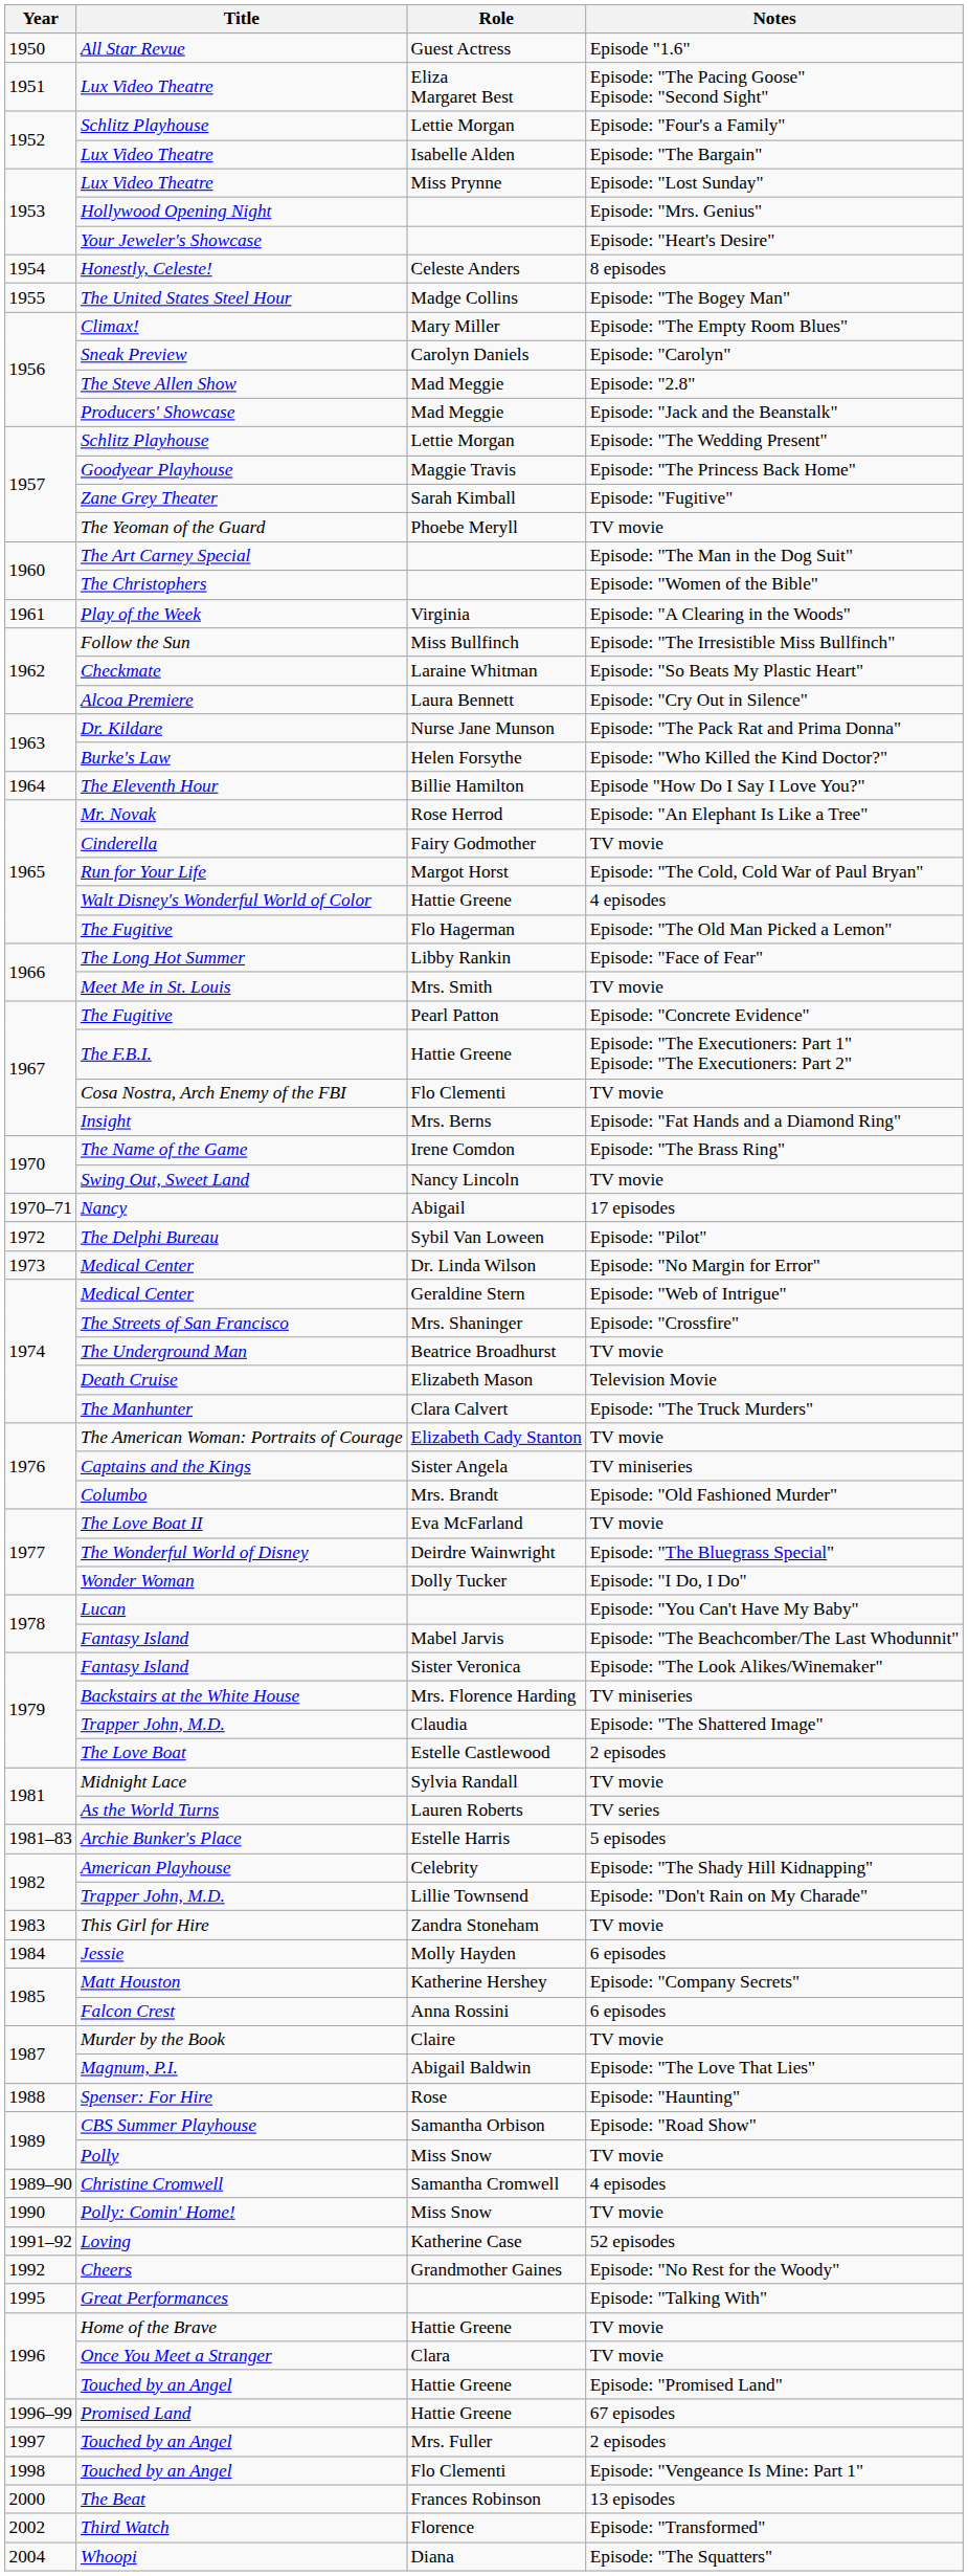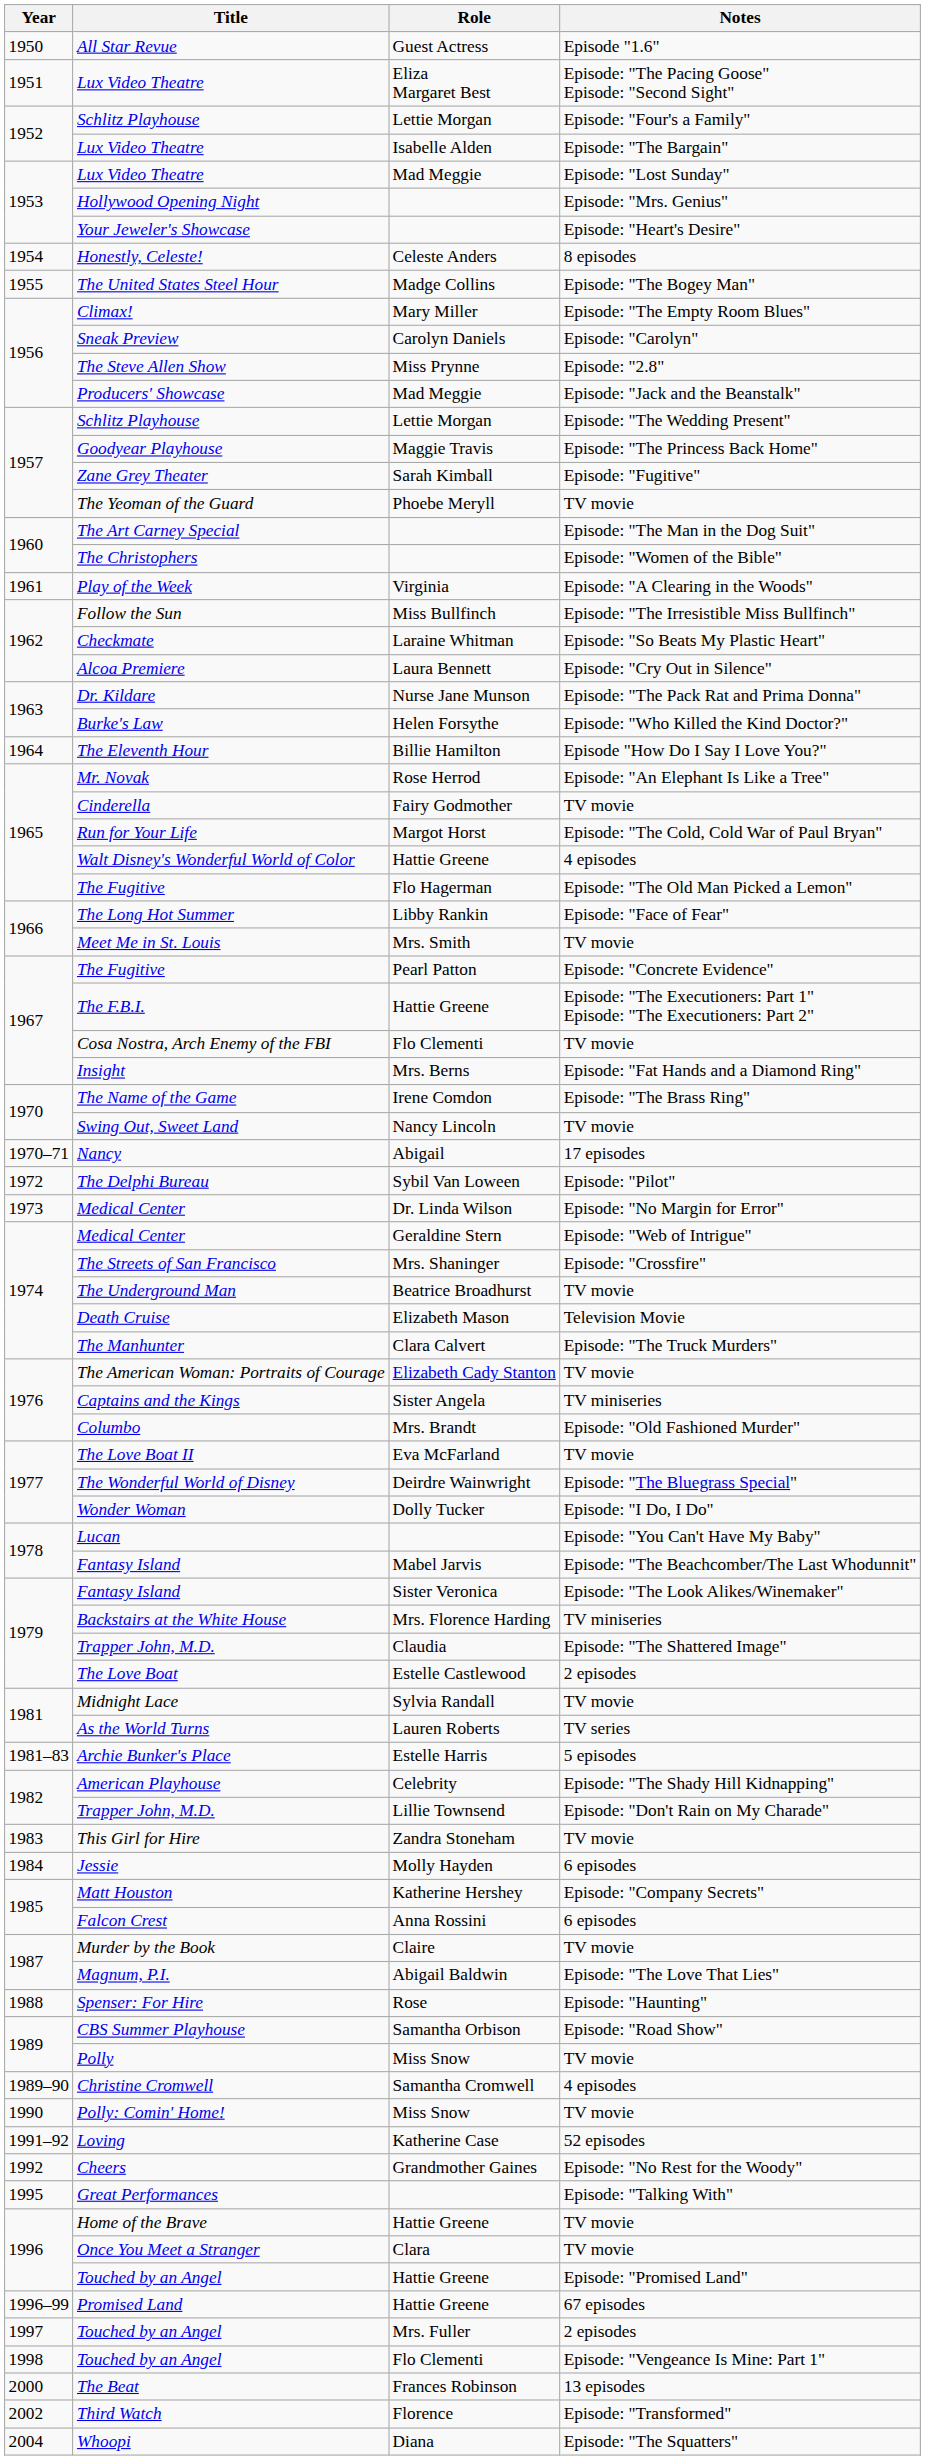 <table class="wikitable">
 <tr>
 <th>Year</th>
 <th>Title</th>
 <th>Role</th>
 <th class="unsortable">Notes</th>
 </tr>
 <tr>
 <td>1950</td>
 <td><em><a href='#'>All Star Revue</a></em></td>
 <td>Guest Actress</td>
 <td>Episode "1.6"</td>
 </tr>
 <tr>
 <td>1951</td>
 <td><em><a href='#'>Lux Video Theatre</a></em></td>
 <td>Eliza<br>Margaret Best</td>
 <td>Episode: "The Pacing Goose"<br>Episode: "Second Sight"</td>
 </tr>
 <tr>
 <td rowspan="2">1952</td>
 <td><em><a href='#'>Schlitz Playhouse</a></em></td>
 <td>Lettie Morgan</td>
 <td>Episode: "Four's a Family"</td>
 </tr>
 <tr>
 <td><em><a href='#'>Lux Video Theatre</a></em></td>
 <td>Isabelle Alden</td>
 <td>Episode: "The Bargain"</td>
 </tr>
 <tr>
 <td rowspan="3">1953</td>
 <td><em><a href='#'>Lux Video Theatre</a></em></td>
-<td>Miss Prynne</td>
+<td>Mad Meggie</td>
 <td>Episode: "Lost Sunday"</td>
 </tr>
 <tr>
 <td><em><a href='#'>Hollywood Opening Night</a></em></td>
 <td></td>
 <td>Episode: "Mrs. Genius"</td>
 </tr>
 <tr>
 <td><em><a href='#'>Your Jeweler's Showcase</a></em></td>
 <td></td>
 <td>Episode: "Heart's Desire"</td>
 </tr>
 <tr>
 <td>1954</td>
 <td><em><a href='#'>Honestly, Celeste!</a></em></td>
 <td>Celeste Anders</td>
 <td>8 episodes</td>
 </tr>
 <tr>
 <td>1955</td>
 <td><em><a href='#'>The United States Steel Hour</a></em></td>
 <td>Madge Collins</td>
 <td>Episode: "The Bogey Man"</td>
 </tr>
 <tr>
 <td rowspan="4">1956</td>
 <td><em><a href='#'>Climax!</a></em></td>
 <td>Mary Miller</td>
 <td>Episode: "The Empty Room Blues"</td>
 </tr>
 <tr>
 <td><em><a href='#'>Sneak Preview</a></em></td>
 <td>Carolyn Daniels</td>
 <td>Episode: "Carolyn"</td>
 </tr>
 <tr>
 <td><em><a href='#'>The Steve Allen Show</a></em></td>
-<td>Mad Meggie</td>
+<td>Miss Prynne</td>
 <td>Episode: "2.8"</td>
 </tr>
 <tr>
 <td><em><a href='#'>Producers' Showcase</a></em></td>
 <td>Mad Meggie</td>
 <td>Episode: "Jack and the Beanstalk"</td>
 </tr>
 <tr>
 <td rowspan="4">1957</td>
 <td><em><a href='#'>Schlitz Playhouse</a></em></td>
 <td>Lettie Morgan</td>
 <td>Episode: "The Wedding Present"</td>
 </tr>
 <tr>
 <td><em><a href='#'>Goodyear Playhouse</a></em></td>
 <td>Maggie Travis</td>
 <td>Episode: "The Princess Back Home"</td>
 </tr>
 <tr>
 <td><em><a href='#'>Zane Grey Theater</a></em></td>
 <td>Sarah Kimball</td>
 <td>Episode: "Fugitive"</td>
 </tr>
 <tr>
 <td><em>The Yeoman of the Guard</em></td>
 <td>Phoebe Meryll</td>
 <td>TV movie</td>
 </tr>
 <tr>
 <td rowspan="2">1960</td>
 <td><em><a href='#'>The Art Carney Special</a></em></td>
 <td></td>
 <td>Episode: "The Man in the Dog Suit"</td>
 </tr>
 <tr>
 <td><em><a href='#'>The Christophers</a></em></td>
 <td></td>
 <td>Episode: "Women of the Bible"</td>
 </tr>
 <tr>
 <td>1961</td>
 <td><em><a href='#'>Play of the Week</a></em></td>
 <td>Virginia</td>
 <td>Episode: "A Clearing in the Woods"</td>
 </tr>
 <tr>
 <td rowspan="3">1962</td>
 <td><em>Follow the Sun</em></td>
 <td>Miss Bullfinch</td>
 <td>Episode: "The Irresistible Miss Bullfinch"</td>
 </tr>
 <tr>
 <td><em><a href='#'>Checkmate</a></em></td>
 <td>Laraine Whitman</td>
 <td>Episode: "So Beats My Plastic Heart"</td>
 </tr>
 <tr>
 <td><em><a href='#'>Alcoa Premiere</a></em></td>
 <td>Laura Bennett</td>
 <td>Episode: "Cry Out in Silence"</td>
 </tr>
 <tr>
 <td rowspan="2">1963</td>
 <td><em><a href='#'>Dr. Kildare</a></em></td>
 <td>Nurse Jane Munson</td>
 <td>Episode: "The Pack Rat and Prima Donna"</td>
 </tr>
 <tr>
 <td><em><a href='#'>Burke's Law</a></em></td>
 <td>Helen Forsythe</td>
 <td>Episode: "Who Killed the Kind Doctor?"</td>
 </tr>
 <tr>
 <td>1964</td>
 <td><em><a href='#'>The Eleventh Hour</a></em></td>
 <td>Billie Hamilton</td>
 <td>Episode "How Do I Say I Love You?"</td>
 </tr>
 <tr>
 <td rowspan="5">1965</td>
 <td><em><a href='#'>Mr. Novak</a></em></td>
 <td>Rose Herrod</td>
 <td>Episode: "An Elephant Is Like a Tree"</td>
 </tr>
 <tr>
 <td><em><a href='#'>Cinderella</a></em></td>
 <td>Fairy Godmother</td>
 <td>TV movie</td>
 </tr>
 <tr>
 <td><em><a href='#'>Run for Your Life</a></em></td>
 <td>Margot Horst</td>
 <td>Episode: "The Cold, Cold War of Paul Bryan"</td>
 </tr>
 <tr>
 <td><em><a href='#'>Walt Disney's Wonderful World of Color</a></em></td>
 <td>Hattie Greene</td>
 <td>4 episodes</td>
 </tr>
 <tr>
 <td><em><a href='#'>The Fugitive</a></em></td>
 <td>Flo Hagerman</td>
 <td>Episode: "The Old Man Picked a Lemon"</td>
 </tr>
 <tr>
 <td rowspan="2">1966</td>
 <td><em><a href='#'>The Long Hot Summer</a></em></td>
 <td>Libby Rankin</td>
 <td>Episode: "Face of Fear"</td>
 </tr>
 <tr>
 <td><em><a href='#'>Meet Me in St. Louis</a></em></td>
 <td>Mrs. Smith</td>
 <td>TV movie</td>
 </tr>
 <tr>
 <td rowspan="4">1967</td>
 <td><em><a href='#'>The Fugitive</a></em></td>
 <td>Pearl Patton</td>
 <td>Episode: "Concrete Evidence"</td>
 </tr>
 <tr>
 <td><em><a href='#'>The F.B.I.</a></em></td>
 <td>Hattie Greene</td>
 <td>Episode: "The Executioners: Part 1"<br>Episode: "The Executioners: Part 2"</td>
 </tr>
 <tr>
 <td><em>Cosa Nostra, Arch Enemy of the FBI</em></td>
 <td>Flo Clementi</td>
 <td>TV movie</td>
 </tr>
 <tr>
 <td><em><a href='#'>Insight</a></em></td>
 <td>Mrs. Berns</td>
 <td>Episode: "Fat Hands and a Diamond Ring"</td>
 </tr>
 <tr>
 <td rowspan="2">1970</td>
 <td><em><a href='#'>The Name of the Game</a></em></td>
 <td>Irene Comdon</td>
 <td>Episode: "The Brass Ring"</td>
 </tr>
 <tr>
 <td><em><a href='#'>Swing Out, Sweet Land</a></em></td>
 <td>Nancy Lincoln</td>
 <td>TV movie</td>
 </tr>
 <tr>
 <td>1970–71</td>
 <td><em><a href='#'>Nancy</a></em></td>
 <td>Abigail</td>
 <td>17 episodes</td>
 </tr>
 <tr>
 <td>1972</td>
 <td><em><a href='#'>The Delphi Bureau</a></em></td>
 <td>Sybil Van Loween</td>
 <td>Episode: "Pilot"</td>
 </tr>
 <tr>
 <td>1973</td>
 <td><em><a href='#'>Medical Center</a></em></td>
 <td>Dr. Linda Wilson</td>
 <td>Episode: "No Margin for Error"</td>
 </tr>
 <tr>
 <td rowspan="5">1974</td>
 <td><em><a href='#'>Medical Center</a></em></td>
 <td>Geraldine Stern</td>
 <td>Episode: "Web of Intrigue"</td>
 </tr>
 <tr>
 <td><em><a href='#'>The Streets of San Francisco</a></em></td>
 <td>Mrs. Shaninger</td>
 <td>Episode: "Crossfire"</td>
 </tr>
 <tr>
 <td><em><a href='#'>The Underground Man</a></em></td>
 <td>Beatrice Broadhurst</td>
 <td>TV movie</td>
 </tr>
 <tr>
 <td><em><a href='#'>Death Cruise</a></em></td>
 <td>Elizabeth Mason</td>
 <td>Television Movie</td>
 </tr>
 <tr>
 <td><em><a href='#'>The Manhunter</a></em></td>
 <td>Clara Calvert</td>
 <td>Episode: "The Truck Murders"</td>
 </tr>
 <tr>
 <td rowspan="3">1976</td>
 <td><em>The American Woman: Portraits of Courage</em></td>
 <td><a href='#'>Elizabeth Cady Stanton</a></td>
 <td>TV movie</td>
 </tr>
 <tr>
 <td><em><a href='#'>Captains and the Kings</a></em></td>
 <td>Sister Angela</td>
 <td>TV miniseries</td>
 </tr>
 <tr>
 <td><em><a href='#'>Columbo</a></em></td>
 <td>Mrs. Brandt</td>
 <td>Episode: "Old Fashioned Murder"</td>
 </tr>
 <tr>
 <td rowspan="3">1977</td>
 <td><em><a href='#'>The Love Boat II</a></em></td>
 <td>Eva McFarland</td>
 <td>TV movie</td>
 </tr>
 <tr>
 <td><em><a href='#'>The Wonderful World of Disney</a></em></td>
 <td>Deirdre Wainwright</td>
 <td>Episode: "<a href='#'>The Bluegrass Special</a>"</td>
 </tr>
 <tr>
 <td><em><a href='#'>Wonder Woman</a></em></td>
 <td>Dolly Tucker</td>
 <td>Episode: "I Do, I Do"</td>
 </tr>
 <tr>
 <td rowspan="2">1978</td>
 <td><em><a href='#'>Lucan</a></em></td>
 <td></td>
 <td>Episode: "You Can't Have My Baby"</td>
 </tr>
 <tr>
 <td><em><a href='#'>Fantasy Island</a></em></td>
 <td>Mabel Jarvis</td>
 <td>Episode: "The Beachcomber/The Last Whodunnit"</td>
 </tr>
 <tr>
 <td rowspan="4">1979</td>
 <td><em><a href='#'>Fantasy Island</a></em></td>
 <td>Sister Veronica</td>
 <td>Episode: "The Look Alikes/Winemaker"</td>
 </tr>
 <tr>
 <td><em><a href='#'>Backstairs at the White House</a></em></td>
 <td>Mrs. Florence Harding</td>
 <td>TV miniseries</td>
 </tr>
 <tr>
 <td><em><a href='#'>Trapper John, M.D.</a></em></td>
 <td>Claudia</td>
 <td>Episode: "The Shattered Image"</td>
 </tr>
 <tr>
 <td><em><a href='#'>The Love Boat</a></em></td>
 <td>Estelle Castlewood</td>
 <td>2 episodes</td>
 </tr>
 <tr>
 <td rowspan="2">1981</td>
 <td><em>Midnight Lace</em></td>
 <td>Sylvia Randall</td>
 <td>TV movie</td>
 </tr>
 <tr>
 <td><em><a href='#'>As the World Turns</a></em></td>
 <td>Lauren Roberts</td>
 <td>TV series</td>
 </tr>
 <tr>
 <td>1981–83</td>
 <td><em><a href='#'>Archie Bunker's Place</a></em></td>
 <td>Estelle Harris</td>
 <td>5 episodes</td>
 </tr>
 <tr>
 <td rowspan="2">1982</td>
 <td><em><a href='#'>American Playhouse</a></em></td>
 <td>Celebrity</td>
 <td>Episode: "The Shady Hill Kidnapping"</td>
 </tr>
 <tr>
 <td><em><a href='#'>Trapper John, M.D.</a></em></td>
 <td>Lillie Townsend</td>
 <td>Episode: "Don't Rain on My Charade"</td>
 </tr>
 <tr>
 <td>1983</td>
 <td><em>This Girl for Hire</em></td>
 <td>Zandra Stoneham</td>
 <td>TV movie</td>
 </tr>
 <tr>
 <td>1984</td>
 <td><em><a href='#'>Jessie</a></em></td>
 <td>Molly Hayden</td>
 <td>6 episodes</td>
 </tr>
 <tr>
 <td rowspan="2">1985</td>
 <td><em><a href='#'>Matt Houston</a></em></td>
 <td>Katherine Hershey</td>
 <td>Episode: "Company Secrets"</td>
 </tr>
 <tr>
 <td><em><a href='#'>Falcon Crest</a></em></td>
 <td>Anna Rossini</td>
 <td>6 episodes</td>
 </tr>
 <tr>
 <td rowspan="2">1987</td>
 <td><em>Murder by the Book</em></td>
 <td>Claire</td>
 <td>TV movie</td>
 </tr>
 <tr>
 <td><em><a href='#'>Magnum, P.I.</a></em></td>
 <td>Abigail Baldwin</td>
 <td>Episode: "The Love That Lies"</td>
 </tr>
 <tr>
 <td>1988</td>
 <td><em><a href='#'>Spenser: For Hire</a></em></td>
 <td>Rose</td>
 <td>Episode: "Haunting"</td>
 </tr>
 <tr>
 <td rowspan="2">1989</td>
 <td><em><a href='#'>CBS Summer Playhouse</a></em></td>
 <td>Samantha Orbison</td>
 <td>Episode: "Road Show"</td>
 </tr>
 <tr>
 <td><em><a href='#'>Polly</a></em></td>
 <td>Miss Snow</td>
 <td>TV movie</td>
 </tr>
 <tr>
 <td>1989–90</td>
 <td><em><a href='#'>Christine Cromwell</a></em></td>
 <td>Samantha Cromwell</td>
 <td>4 episodes</td>
 </tr>
 <tr>
 <td>1990</td>
 <td><em><a href='#'>Polly: Comin' Home!</a></em></td>
 <td>Miss Snow</td>
 <td>TV movie</td>
 </tr>
 <tr>
 <td>1991–92</td>
 <td><em><a href='#'>Loving</a></em></td>
 <td>Katherine Case</td>
 <td>52 episodes</td>
 </tr>
 <tr>
 <td>1992</td>
 <td><em><a href='#'>Cheers</a></em></td>
 <td>Grandmother Gaines</td>
 <td>Episode: "No Rest for the Woody"</td>
 </tr>
 <tr>
 <td>1995</td>
 <td><em><a href='#'>Great Performances</a></em></td>
 <td></td>
 <td>Episode: "Talking With"</td>
 </tr>
 <tr>
 <td rowspan="3">1996</td>
 <td><em>Home of the Brave</em></td>
 <td>Hattie Greene</td>
 <td>TV movie</td>
 </tr>
 <tr>
 <td><em><a href='#'>Once You Meet a Stranger</a></em></td>
 <td>Clara</td>
 <td>TV movie</td>
 </tr>
 <tr>
 <td><em><a href='#'>Touched by an Angel</a></em></td>
 <td>Hattie Greene</td>
 <td>Episode: "Promised Land"</td>
 </tr>
 <tr>
 <td>1996–99</td>
 <td><em><a href='#'>Promised Land</a></em></td>
 <td>Hattie Greene</td>
 <td>67 episodes</td>
 </tr>
 <tr>
 <td>1997</td>
 <td><em><a href='#'>Touched by an Angel</a></em></td>
 <td>Mrs. Fuller</td>
 <td>2 episodes</td>
 </tr>
 <tr>
 <td>1998</td>
 <td><em><a href='#'>Touched by an Angel</a></em></td>
 <td>Flo Clementi</td>
 <td>Episode: "Vengeance Is Mine: Part 1"</td>
 </tr>
 <tr>
 <td>2000</td>
 <td><em><a href='#'>The Beat</a></em></td>
 <td>Frances Robinson</td>
 <td>13 episodes</td>
 </tr>
 <tr>
 <td>2002</td>
 <td><em><a href='#'>Third Watch</a></em></td>
 <td>Florence</td>
 <td>Episode: "Transformed"</td>
 </tr>
 <tr>
 <td>2004</td>
 <td><em><a href='#'>Whoopi</a></em></td>
 <td>Diana</td>
 <td>Episode: "The Squatters"</td>
 </tr>
 </table>
